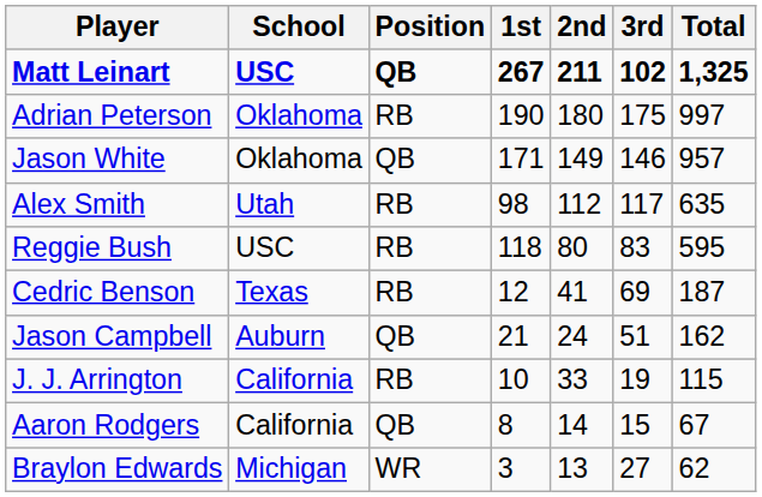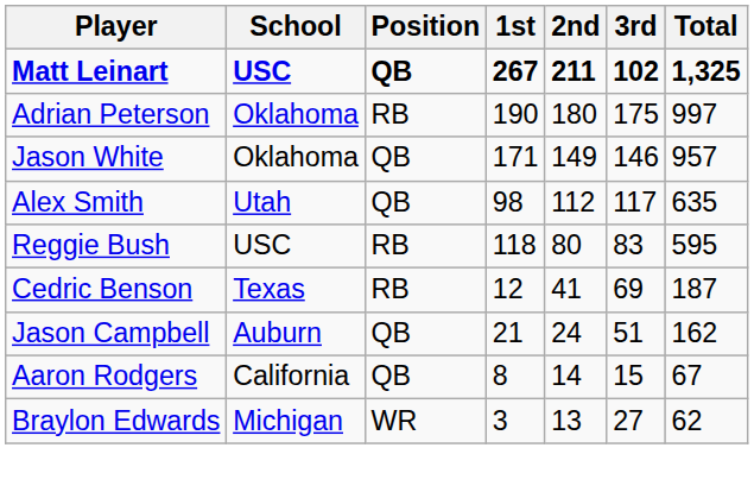 <table class="wikitable">
 <tr>
 <th>Player</th>
 <th>School</th>
 <th>Position</th>
 <th>1st</th>
 <th>2nd</th>
 <th>3rd</th>
 <th>Total</th>
 </tr>
 <tr>
 <td><strong><a href='#'>Matt Leinart</a></strong></td>
 <td><strong><a href='#'>USC</a></strong></td>
 <td><strong>QB</strong></td>
 <td><strong>267</strong></td>
 <td><strong>211</strong></td>
 <td><strong>102</strong></td>
 <td><strong>1,325</strong></td>
 </tr>
 <tr>
 <td><a href='#'>Adrian Peterson</a></td>
 <td><a href='#'>Oklahoma</a></td>
 <td>RB</td>
 <td>190</td>
 <td>180</td>
 <td>175</td>
 <td>997</td>
 </tr>
 <tr>
 <td><a href='#'>Jason White</a></td>
 <td>Oklahoma</td>
 <td>QB</td>
 <td>171</td>
 <td>149</td>
 <td>146</td>
 <td>957</td>
 </tr>
 <tr>
 <td><a href='#'>Alex Smith</a></td>
 <td><a href='#'>Utah</a></td>
-<td>RB</td>
+<td>QB</td>
 <td>98</td>
 <td>112</td>
 <td>117</td>
 <td>635</td>
 </tr>
 <tr>
 <td><a href='#'>Reggie Bush</a></td>
 <td>USC</td>
 <td>RB</td>
 <td>118</td>
 <td>80</td>
 <td>83</td>
 <td>595</td>
 </tr>
 <tr>
 <td><a href='#'>Cedric Benson</a></td>
 <td><a href='#'>Texas</a></td>
 <td>RB</td>
 <td>12</td>
 <td>41</td>
 <td>69</td>
 <td>187</td>
 </tr>
 <tr>
 <td><a href='#'>Jason Campbell</a></td>
 <td><a href='#'>Auburn</a></td>
 <td>QB</td>
 <td>21</td>
 <td>24</td>
 <td>51</td>
 <td>162</td>
 </tr>
 <tr>
-<td><a href='#'>J. J. Arrington</a></td>
-<td><a href='#'>California</a></td>
-<td>RB</td>
-<td>10</td>
-<td>33</td>
-<td>19</td>
-<td>115</td>
-</tr>
-<tr>
 <td><a href='#'>Aaron Rodgers</a></td>
 <td>California</td>
 <td>QB</td>
 <td>8</td>
 <td>14</td>
 <td>15</td>
 <td>67</td>
 </tr>
 <tr>
 <td><a href='#'>Braylon Edwards</a></td>
 <td><a href='#'>Michigan</a></td>
 <td>WR</td>
 <td>3</td>
 <td>13</td>
 <td>27</td>
 <td>62</td>
 </tr>
 </table>
